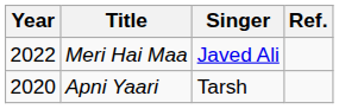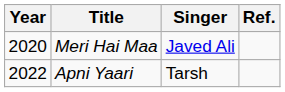 <table class="wikitable">
 <tr>
 <th>Year</th>
 <th>Title</th>
 <th>Singer</th>
 <th>Ref.</th>
 </tr>
 <tr>
-<td>2022</td>
+<td>2020</td>
 <td><em>Meri Hai Maa</em></td>
 <td><a href='#'>Javed Ali</a></td>
 <td></td>
 </tr>
 <tr>
-<td>2020</td>
+<td>2022</td>
 <td><em>Apni Yaari</em></td>
 <td>Tarsh</td>
 <td></td>
 </tr>
 </table>
